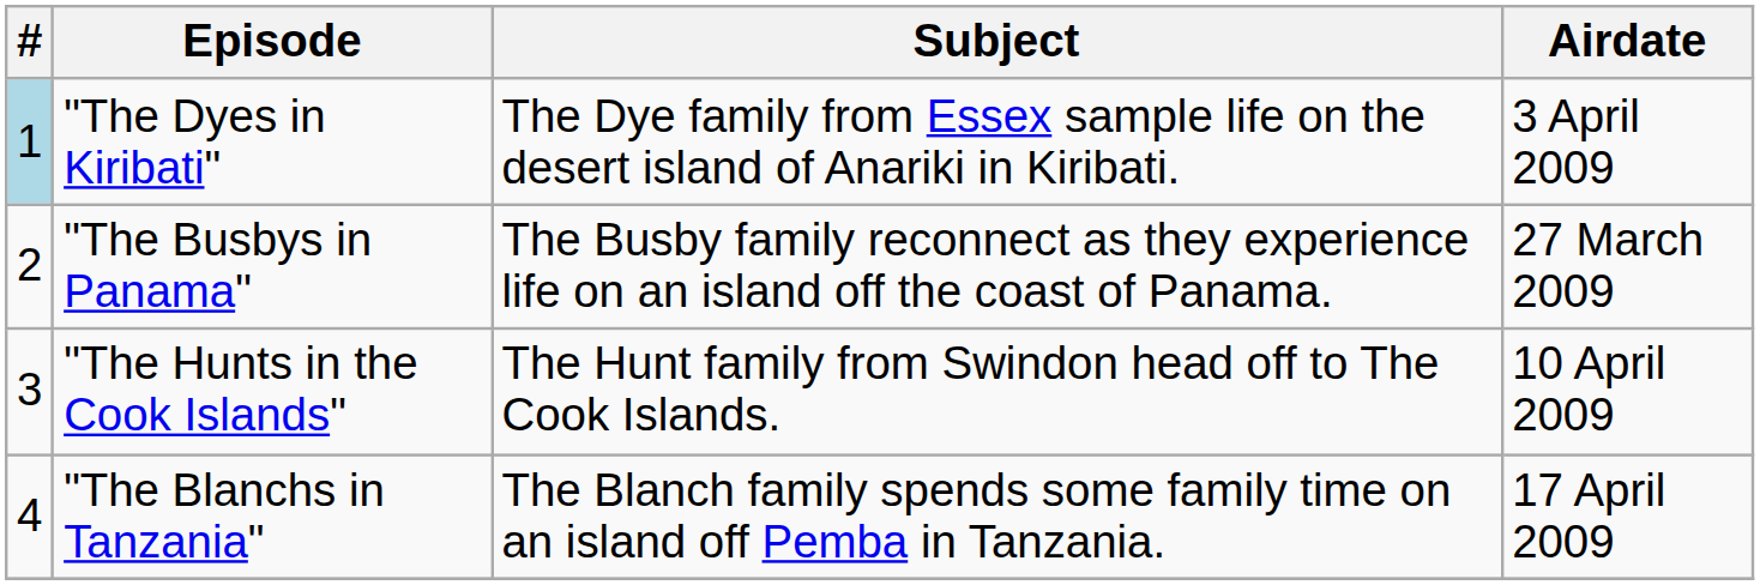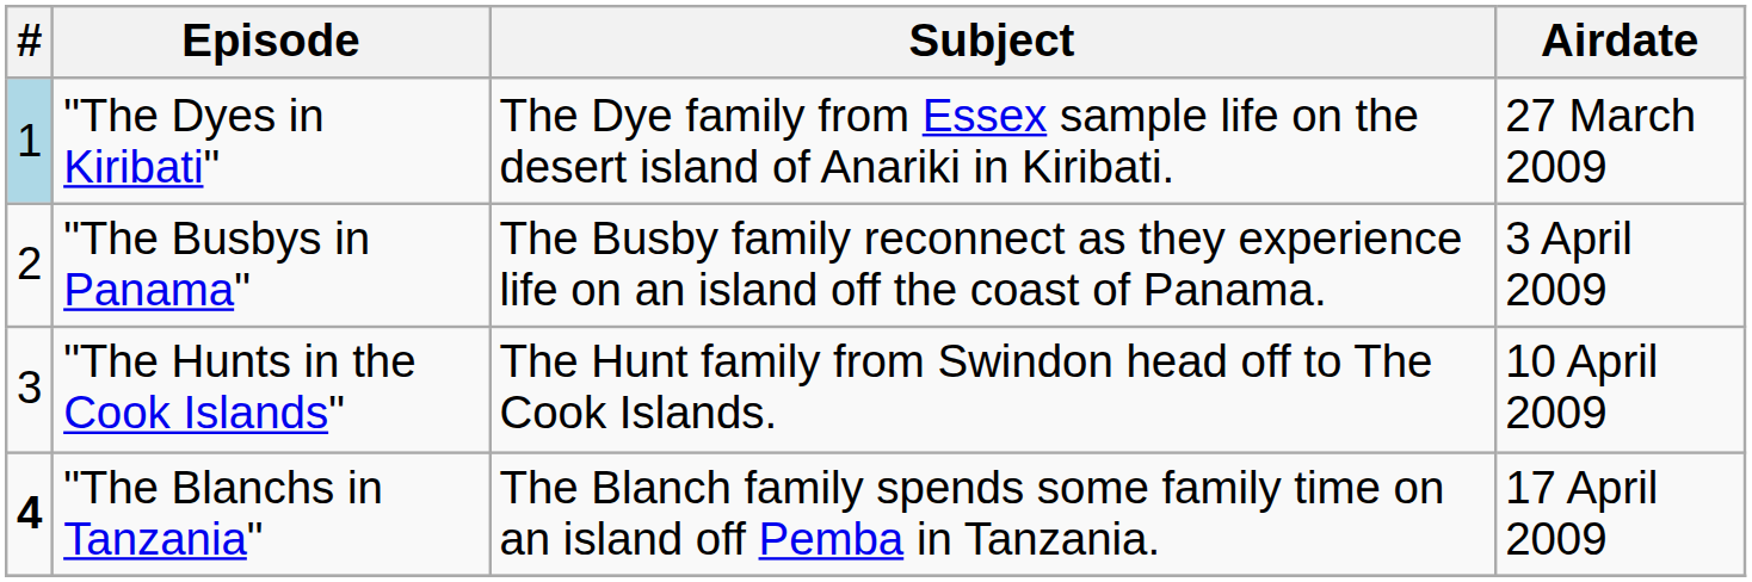 <table class="wikitable sortable">
 <tr>
 <th>#</th>
 <th>Episode</th>
 <th>Subject</th>
 <th>Airdate</th>
 </tr>
 <tr>
 <td style="background: lightblue;">1</td>
 <td>"The Dyes in <a href='#'>Kiribati</a>"</td>
 <td>The Dye family from <a href='#'>Essex</a> sample life on the desert island of Anariki in Kiribati.</td>
-<td>3 April 2009</td>
+<td>27 March 2009</td>
 </tr>
 <tr>
 <td>2</td>
 <td>"The Busbys in <a href='#'>Panama</a>"</td>
 <td>The Busby family reconnect as they experience life on an island off the coast of Panama.</td>
-<td>27 March 2009</td>
+<td>3 April 2009</td>
 </tr>
 <tr>
 <td>3</td>
 <td>"The Hunts in the <a href='#'>Cook Islands</a>"</td>
 <td>The Hunt family from Swindon head off to The Cook Islands.</td>
 <td>10 April 2009</td>
 </tr>
 <tr>
-<td>4</td>
+<td><strong>4</strong></td>
 <td>"The Blanchs in <a href='#'>Tanzania</a>"</td>
 <td>The Blanch family spends some family time on an island off <a href='#'>Pemba</a> in Tanzania.</td>
 <td>17 April 2009</td>
 </tr>
 <tr>
 </tr>
 </table>
